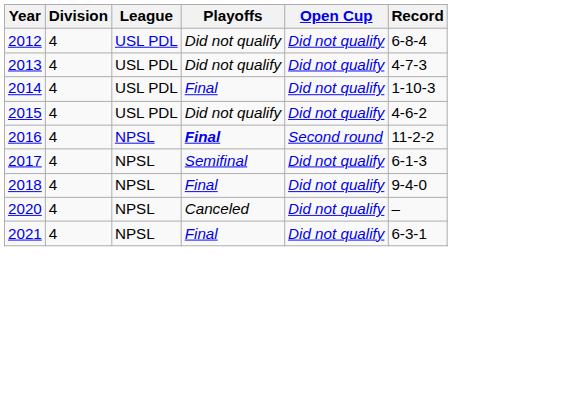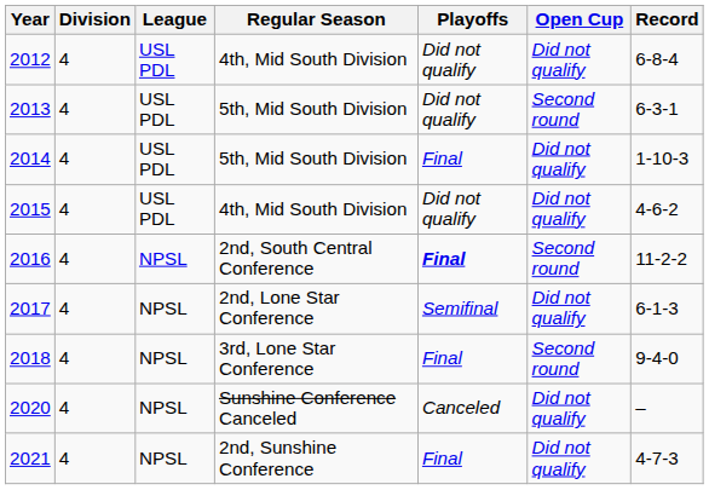 <table class="wikitable">
 <tr>
 <th>Year</th>
 <th>Division</th>
 <th>League</th>
+<th>Regular Season</th>
 <th>Playoffs</th>
 <th><a href='#'>Open Cup</a></th>
 <th>Record</th>
 </tr>
 <tr>
 <td><a href='#'>2012</a></td>
 <td>4</td>
 <td><a href='#'>USL PDL</a></td>
+<td>4th, Mid South Division</td>
 <td><em>Did not qualify</em></td>
 <td><em><a href='#'>Did not qualify</a></em></td>
 <td>6-8-4</td>
 </tr>
 <tr>
 <td><a href='#'>2013</a></td>
 <td>4</td>
 <td>USL PDL</td>
+<td>5th, Mid South Division</td>
 <td><em>Did not qualify</em></td>
-<td><em><a href='#'>Did not qualify</a></em></td>
-<td>4-7-3</td>
+<td><em><a href='#'>Second round</a></em></td>
+<td>6-3-1</td>
 </tr>
 <tr>
 <td><a href='#'>2014</a></td>
 <td>4</td>
 <td>USL PDL</td>
+<td>5th, Mid South Division</td>
 <td><em><a href='#'>Final</a></em></td>
 <td><em><a href='#'>Did not qualify</a></em></td>
 <td>1-10-3</td>
 </tr>
 <tr>
 <td><a href='#'>2015</a></td>
 <td>4</td>
 <td>USL PDL</td>
+<td>4th, Mid South Division</td>
 <td><em>Did not qualify</em></td>
 <td><em><a href='#'>Did not qualify</a></em></td>
 <td>4-6-2</td>
 </tr>
 <tr>
 <td><a href='#'>2016</a></td>
 <td>4</td>
 <td><a href='#'>NPSL</a></td>
+<td>2nd, South Central Conference</td>
 <td><strong><em><a href='#'>Final</a></em></strong></td>
 <td><em><a href='#'>Second round</a></em></td>
 <td>11-2-2</td>
 </tr>
 <tr>
 <td><a href='#'>2017</a></td>
 <td>4</td>
 <td>NPSL</td>
+<td>2nd, Lone Star Conference</td>
 <td><em><a href='#'>Semifinal</a></em></td>
 <td><em><a href='#'>Did not qualify</a></em></td>
 <td>6-1-3</td>
 </tr>
 <tr>
 <td><a href='#'>2018</a></td>
 <td>4</td>
 <td>NPSL</td>
+<td>3rd, Lone Star Conference</td>
 <td><em><a href='#'>Final</a></em></td>
-<td><em><a href='#'>Did not qualify</a></em></td>
+<td><em><a href='#'>Second round</a></em></td>
 <td>9-4-0</td>
 </tr>
 <tr>
 <td><a href='#'>2020</a></td>
 <td>4</td>
 <td>NPSL</td>
+<td><s>Sunshine Conference</s> Canceled</td>
 <td><em>Canceled</em></td>
 <td><em><a href='#'>Did not qualify</a></em></td>
 <td>–</td>
 </tr>
 <tr>
 <td><a href='#'>2021</a></td>
 <td>4</td>
 <td>NPSL</td>
+<td>2nd, Sunshine Conference</td>
 <td><em><a href='#'>Final</a></em></td>
 <td><em><a href='#'>Did not qualify</a></em></td>
-<td>6-3-1</td>
+<td>4-7-3</td>
 </tr>
 </table>
